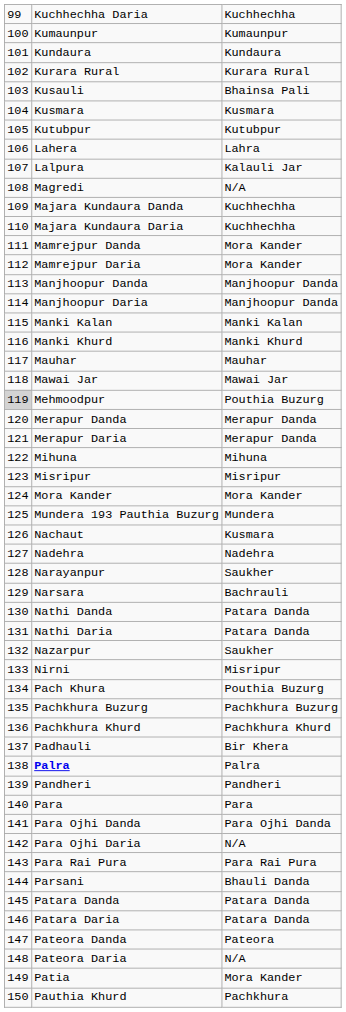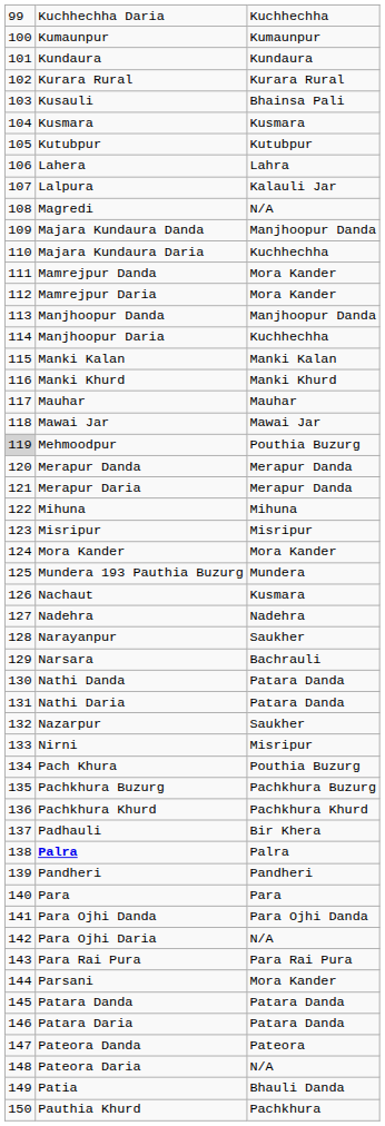 <table class="wikitable">
 <tr>
 <td>99</td>
 <td>Kuchhechha Daria</td>
 <td>Kuchhechha</td>
 </tr>
 <tr>
 <td>100</td>
 <td>Kumaunpur</td>
 <td>Kumaunpur</td>
 </tr>
 <tr>
 <td>101</td>
 <td>Kundaura</td>
 <td>Kundaura</td>
 </tr>
 <tr>
 <td>102</td>
 <td>Kurara Rural</td>
 <td>Kurara Rural</td>
 </tr>
 <tr>
 <td>103</td>
 <td>Kusauli</td>
 <td>Bhainsa Pali</td>
 </tr>
 <tr>
 <td>104</td>
 <td>Kusmara</td>
 <td>Kusmara</td>
 </tr>
 <tr>
 <td>105</td>
 <td>Kutubpur</td>
 <td>Kutubpur</td>
 </tr>
 <tr>
 <td>106</td>
 <td>Lahera</td>
 <td>Lahra</td>
 </tr>
 <tr>
 <td>107</td>
 <td>Lalpura</td>
 <td>Kalauli Jar</td>
 </tr>
 <tr>
 <td>108</td>
 <td>Magredi</td>
 <td>N/A</td>
 </tr>
 <tr>
 <td>109</td>
 <td>Majara Kundaura Danda</td>
-<td>Kuchhechha</td>
+<td>Manjhoopur Danda</td>
 </tr>
 <tr>
 <td>110</td>
 <td>Majara Kundaura Daria</td>
 <td>Kuchhechha</td>
 </tr>
 <tr>
 <td>111</td>
 <td>Mamrejpur Danda</td>
 <td>Mora Kander</td>
 </tr>
 <tr>
 <td>112</td>
 <td>Mamrejpur Daria</td>
 <td>Mora Kander</td>
 </tr>
 <tr>
 <td>113</td>
 <td>Manjhoopur Danda</td>
 <td>Manjhoopur Danda</td>
 </tr>
 <tr>
 <td>114</td>
 <td>Manjhoopur Daria</td>
-<td>Manjhoopur Danda</td>
+<td>Kuchhechha</td>
 </tr>
 <tr>
 <td>115</td>
 <td>Manki Kalan</td>
 <td>Manki Kalan</td>
 </tr>
 <tr>
 <td>116</td>
 <td>Manki Khurd</td>
 <td>Manki Khurd</td>
 </tr>
 <tr>
 <td>117</td>
 <td>Mauhar</td>
 <td>Mauhar</td>
 </tr>
 <tr>
 <td>118</td>
 <td>Mawai Jar</td>
 <td>Mawai Jar</td>
 </tr>
 <tr>
 <td style="background: lightgrey;">119</td>
 <td>Mehmoodpur</td>
 <td>Pouthia Buzurg</td>
 </tr>
 <tr>
 <td>120</td>
 <td>Merapur Danda</td>
 <td>Merapur Danda</td>
 </tr>
 <tr>
 <td>121</td>
 <td>Merapur Daria</td>
 <td>Merapur Danda</td>
 </tr>
 <tr>
 <td>122</td>
 <td>Mihuna</td>
 <td>Mihuna</td>
 </tr>
 <tr>
 <td>123</td>
 <td>Misripur</td>
 <td>Misripur</td>
 </tr>
 <tr>
 <td>124</td>
 <td>Mora Kander</td>
 <td>Mora Kander</td>
 </tr>
 <tr>
 <td>125</td>
 <td>Mundera 193 Pauthia Buzurg</td>
 <td>Mundera</td>
 </tr>
 <tr>
 <td>126</td>
 <td>Nachaut</td>
 <td>Kusmara</td>
 </tr>
 <tr>
 <td>127</td>
 <td>Nadehra</td>
 <td>Nadehra</td>
 </tr>
 <tr>
 <td>128</td>
 <td>Narayanpur</td>
 <td>Saukher</td>
 </tr>
 <tr>
 <td>129</td>
 <td>Narsara</td>
 <td>Bachrauli</td>
 </tr>
 <tr>
 <td>130</td>
 <td>Nathi Danda</td>
 <td>Patara Danda</td>
 </tr>
 <tr>
 <td>131</td>
 <td>Nathi Daria</td>
 <td>Patara Danda</td>
 </tr>
 <tr>
 <td>132</td>
 <td>Nazarpur</td>
 <td>Saukher</td>
 </tr>
 <tr>
 <td>133</td>
 <td>Nirni</td>
 <td>Misripur</td>
 </tr>
 <tr>
 <td>134</td>
 <td>Pach Khura</td>
 <td>Pouthia Buzurg</td>
 </tr>
 <tr>
 <td>135</td>
 <td>Pachkhura Buzurg</td>
 <td>Pachkhura Buzurg</td>
 </tr>
 <tr>
 <td>136</td>
 <td>Pachkhura Khurd</td>
 <td>Pachkhura Khurd</td>
 </tr>
 <tr>
 <td>137</td>
 <td>Padhauli</td>
 <td>Bir Khera</td>
 </tr>
 <tr>
 <td>138</td>
 <td><strong><a href='#'>Palra</a></strong></td>
 <td>Palra</td>
 </tr>
 <tr>
 <td>139</td>
 <td>Pandheri</td>
 <td>Pandheri</td>
 </tr>
 <tr>
 <td>140</td>
 <td>Para</td>
 <td>Para</td>
 </tr>
 <tr>
 <td>141</td>
 <td>Para Ojhi Danda</td>
 <td>Para Ojhi Danda</td>
 </tr>
 <tr>
 <td>142</td>
 <td>Para Ojhi Daria</td>
 <td>N/A</td>
 </tr>
 <tr>
 <td>143</td>
 <td>Para Rai Pura</td>
 <td>Para Rai Pura</td>
 </tr>
 <tr>
 <td>144</td>
 <td>Parsani</td>
-<td>Bhauli Danda</td>
+<td>Mora Kander</td>
 </tr>
 <tr>
 <td>145</td>
 <td>Patara Danda</td>
 <td>Patara Danda</td>
 </tr>
 <tr>
 <td>146</td>
 <td>Patara Daria</td>
 <td>Patara Danda</td>
 </tr>
 <tr>
 <td>147</td>
 <td>Pateora Danda</td>
 <td>Pateora</td>
 </tr>
 <tr>
 <td>148</td>
 <td>Pateora Daria</td>
 <td>N/A</td>
 </tr>
 <tr>
 <td>149</td>
 <td>Patia</td>
-<td>Mora Kander</td>
+<td>Bhauli Danda</td>
 </tr>
 <tr>
 <td>150</td>
 <td>Pauthia Khurd</td>
 <td>Pachkhura</td>
 </tr>
 </table>
